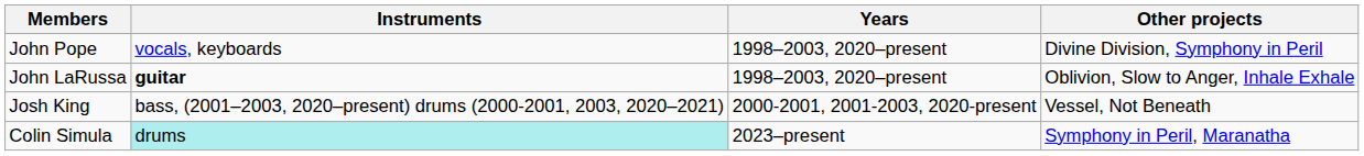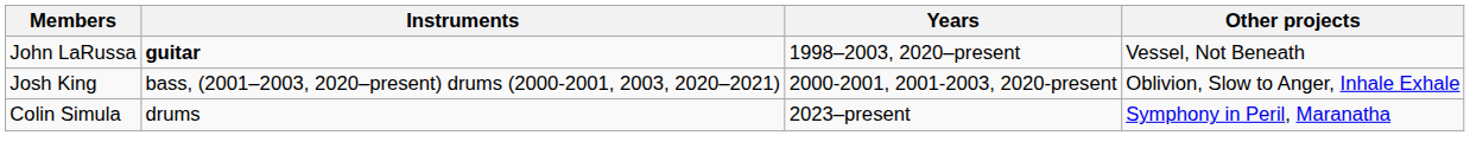 <table class="wikitable"|Current>
 <tr>
 <th>Members</th>
 <th>Instruments</th>
 <th>Years</th>
 <th>Other projects</th>
 </tr>
 <tr>
-<td>John Pope</td>
-<td><a href='#'>vocals</a>, keyboards</td>
-<td>1998–2003, 2020–present</td>
-<td>Divine Division, <a href='#'>Symphony in Peril</a></td>
-</tr>
-<tr>
 <td>John LaRussa</td>
 <td><strong>guitar</strong></td>
 <td>1998–2003, 2020–present</td>
-<td>Oblivion, Slow to Anger, <a href='#'>Inhale Exhale</a></td>
+<td>Vessel, Not Beneath</td>
 </tr>
 <tr>
 <td>Josh King</td>
 <td>bass, (2001–2003, 2020–present) drums (2000-2001, 2003, 2020–2021)</td>
 <td>2000-2001, 2001-2003, 2020-present</td>
-<td>Vessel, Not Beneath</td>
+<td>Oblivion, Slow to Anger, <a href='#'>Inhale Exhale</a></td>
 </tr>
 <tr>
 <td>Colin Simula</td>
-<td style="background: paleturquoise;">drums</td>
+<td>drums</td>
 <td>2023–present</td>
 <td><a href='#'>Symphony in Peril</a>, <a href='#'>Maranatha</a></td>
 </tr>
 </table>
